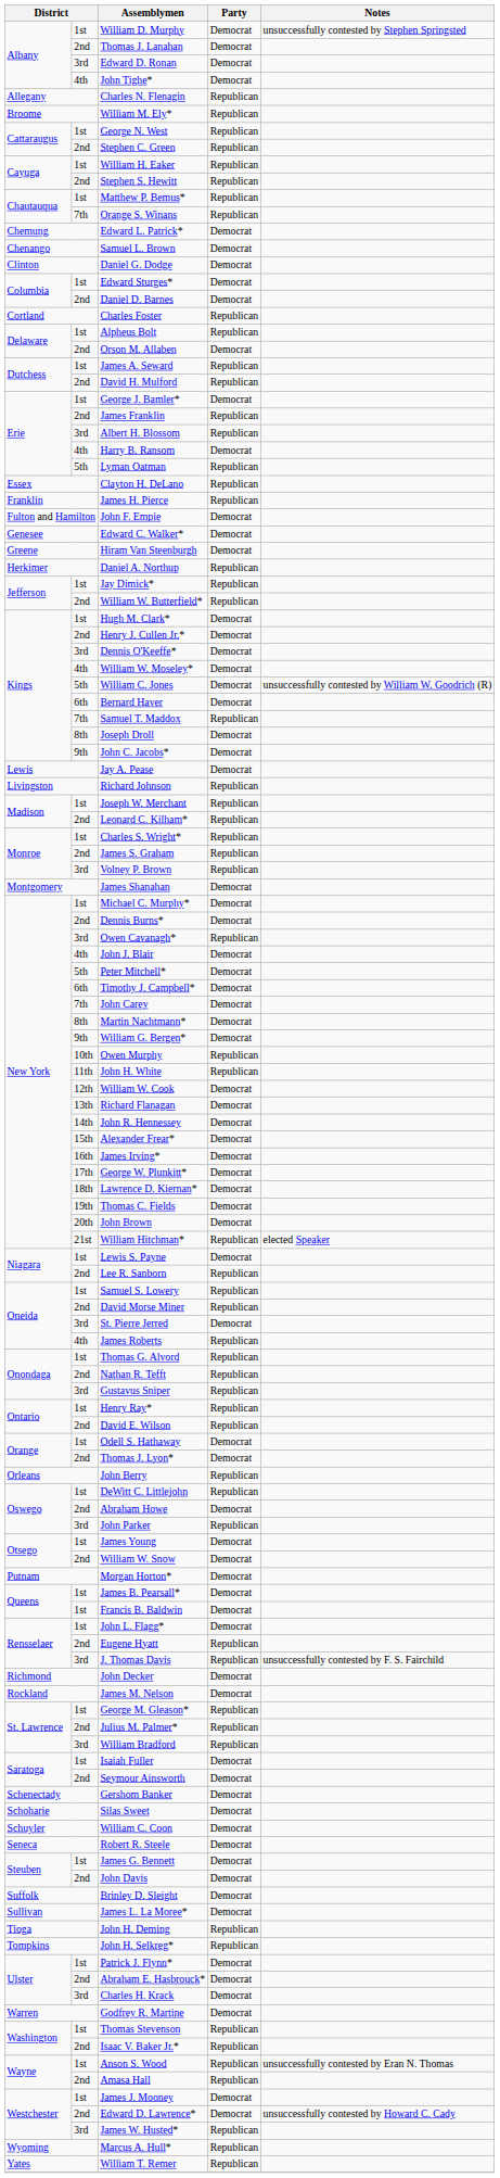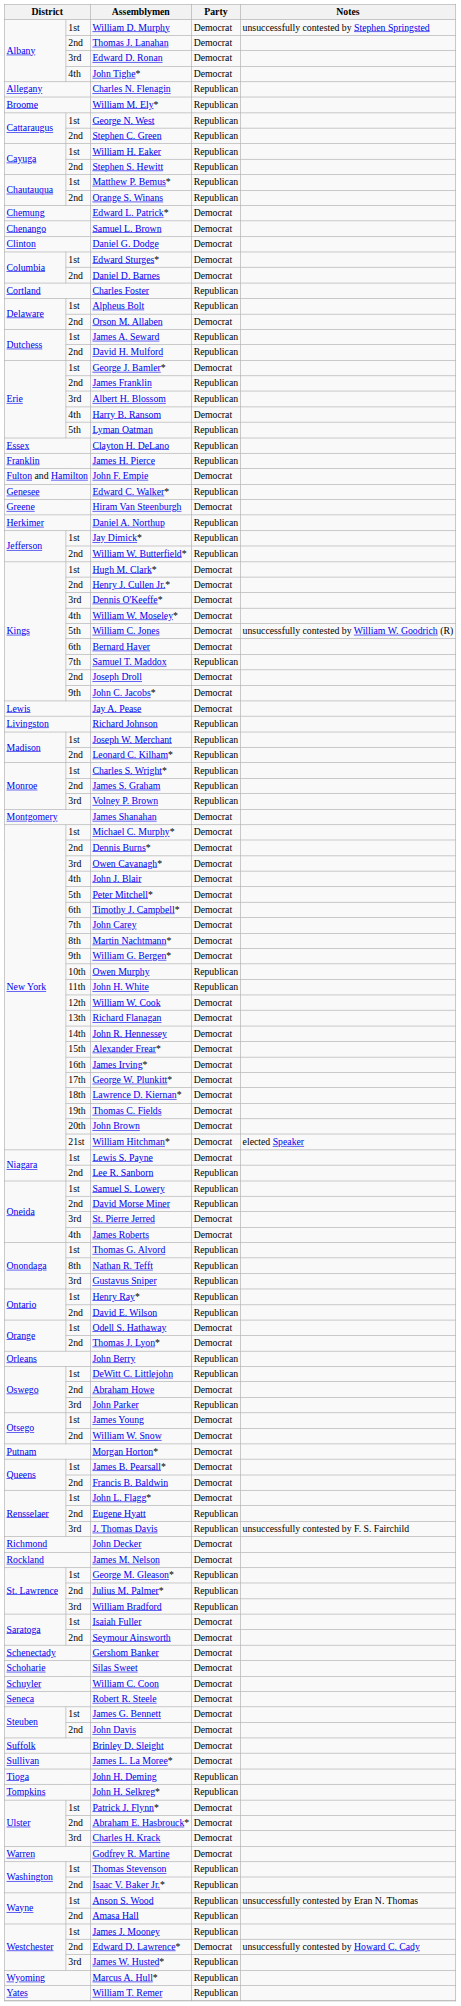 <table class=wikitable>
 <tr>
 <th colspan="2">District</th>
 <th>Assemblymen</th>
 <th>Party</th>
 <th>Notes</th>
 </tr>
 <tr>
 <td rowspan="4"><a href='#'>Albany</a></td>
 <td>1st</td>
 <td><a href='#'>William D. Murphy</a></td>
 <td>Democrat</td>
 <td>unsuccessfully contested by <a href='#'>Stephen Springsted</a></td>
 </tr>
 <tr>
 <td>2nd</td>
 <td><a href='#'>Thomas J. Lanahan</a></td>
 <td>Democrat</td>
 <td></td>
 </tr>
 <tr>
 <td>3rd</td>
 <td><a href='#'>Edward D. Ronan</a></td>
 <td>Democrat</td>
 <td></td>
 </tr>
 <tr>
 <td>4th</td>
 <td><a href='#'>John Tighe</a>*</td>
 <td>Democrat</td>
 <td></td>
 </tr>
 <tr>
 <td colspan="2"><a href='#'>Allegany</a></td>
 <td><a href='#'>Charles N. Flenagin</a></td>
 <td>Republican</td>
 <td></td>
 </tr>
 <tr>
 <td colspan="2"><a href='#'>Broome</a></td>
 <td><a href='#'>William M. Ely</a>*</td>
 <td>Republican</td>
 <td></td>
 </tr>
 <tr>
 <td rowspan="2"><a href='#'>Cattaraugus</a></td>
 <td>1st</td>
 <td><a href='#'>George N. West</a></td>
 <td>Republican</td>
 <td></td>
 </tr>
 <tr>
 <td>2nd</td>
 <td><a href='#'>Stephen C. Green</a></td>
 <td>Republican</td>
 <td></td>
 </tr>
 <tr>
 <td rowspan="2"><a href='#'>Cayuga</a></td>
 <td>1st</td>
 <td><a href='#'>William H. Eaker</a></td>
 <td>Republican</td>
 <td></td>
 </tr>
 <tr>
 <td>2nd</td>
 <td><a href='#'>Stephen S. Hewitt</a></td>
 <td>Republican</td>
 <td></td>
 </tr>
 <tr>
 <td rowspan="2"><a href='#'>Chautauqua</a></td>
 <td>1st</td>
 <td><a href='#'>Matthew P. Bemus</a>*</td>
 <td>Republican</td>
 <td></td>
 </tr>
 <tr>
-<td>7th</td>
+<td>2nd</td>
 <td><a href='#'>Orange S. Winans</a></td>
 <td>Republican</td>
 <td></td>
 </tr>
 <tr>
 <td colspan="2"><a href='#'>Chemung</a></td>
 <td><a href='#'>Edward L. Patrick</a>*</td>
 <td>Democrat</td>
 <td></td>
 </tr>
 <tr>
 <td colspan="2"><a href='#'>Chenango</a></td>
 <td><a href='#'>Samuel L. Brown</a></td>
 <td>Democrat</td>
 <td></td>
 </tr>
 <tr>
 <td colspan="2"><a href='#'>Clinton</a></td>
 <td><a href='#'>Daniel G. Dodge</a></td>
 <td>Democrat</td>
 <td></td>
 </tr>
 <tr>
 <td rowspan="2"><a href='#'>Columbia</a></td>
 <td>1st</td>
 <td><a href='#'>Edward Sturges</a>*</td>
 <td>Democrat</td>
 <td></td>
 </tr>
 <tr>
 <td>2nd</td>
 <td><a href='#'>Daniel D. Barnes</a></td>
 <td>Democrat</td>
 <td></td>
 </tr>
 <tr>
 <td colspan="2"><a href='#'>Cortland</a></td>
 <td><a href='#'>Charles Foster</a></td>
 <td>Republican</td>
 <td></td>
 </tr>
 <tr>
 <td rowspan="2"><a href='#'>Delaware</a></td>
 <td>1st</td>
 <td><a href='#'>Alpheus Bolt</a></td>
 <td>Republican</td>
 <td></td>
 </tr>
 <tr>
 <td>2nd</td>
 <td><a href='#'>Orson M. Allaben</a></td>
 <td>Democrat</td>
 <td></td>
 </tr>
 <tr>
 <td rowspan="2"><a href='#'>Dutchess</a></td>
 <td>1st</td>
 <td><a href='#'>James A. Seward</a></td>
 <td>Republican</td>
 <td></td>
 </tr>
 <tr>
 <td>2nd</td>
 <td><a href='#'>David H. Mulford</a></td>
 <td>Republican</td>
 <td></td>
 </tr>
 <tr>
 <td rowspan="5"><a href='#'>Erie</a></td>
 <td>1st</td>
 <td><a href='#'>George J. Bamler</a>*</td>
 <td>Democrat</td>
 <td></td>
 </tr>
 <tr>
 <td>2nd</td>
 <td><a href='#'>James Franklin</a></td>
 <td>Republican</td>
 <td></td>
 </tr>
 <tr>
 <td>3rd</td>
 <td><a href='#'>Albert H. Blossom</a></td>
 <td>Republican</td>
 <td></td>
 </tr>
 <tr>
 <td>4th</td>
 <td><a href='#'>Harry B. Ransom</a></td>
 <td>Democrat</td>
 <td></td>
 </tr>
 <tr>
 <td>5th</td>
 <td><a href='#'>Lyman Oatman</a></td>
 <td>Republican</td>
 <td></td>
 </tr>
 <tr>
 <td colspan="2"><a href='#'>Essex</a></td>
 <td><a href='#'>Clayton H. DeLano</a></td>
 <td>Republican</td>
 <td></td>
 </tr>
 <tr>
 <td colspan="2"><a href='#'>Franklin</a></td>
 <td><a href='#'>James H. Pierce</a></td>
 <td>Republican</td>
 <td></td>
 </tr>
 <tr>
 <td colspan="2"><a href='#'>Fulton</a> and <a href='#'>Hamilton</a></td>
 <td><a href='#'>John F. Empie</a></td>
 <td>Democrat</td>
 <td></td>
 </tr>
 <tr>
 <td colspan="2"><a href='#'>Genesee</a></td>
 <td><a href='#'>Edward C. Walker</a>*</td>
-<td>Democrat</td>
+<td>Republican</td>
 <td></td>
 </tr>
 <tr>
 <td colspan="2"><a href='#'>Greene</a></td>
 <td><a href='#'>Hiram Van Steenburgh</a></td>
 <td>Democrat</td>
 <td></td>
 </tr>
 <tr>
 <td colspan="2"><a href='#'>Herkimer</a></td>
 <td><a href='#'>Daniel A. Northup</a></td>
 <td>Republican</td>
 <td></td>
 </tr>
 <tr>
 <td rowspan="2"><a href='#'>Jefferson</a></td>
 <td>1st</td>
 <td><a href='#'>Jay Dimick</a>*</td>
 <td>Republican</td>
 <td></td>
 </tr>
 <tr>
 <td>2nd</td>
 <td><a href='#'>William W. Butterfield</a>*</td>
 <td>Republican</td>
 <td></td>
 </tr>
 <tr>
 <td rowspan="9"><a href='#'>Kings</a></td>
 <td>1st</td>
 <td><a href='#'>Hugh M. Clark</a>*</td>
 <td>Democrat</td>
 <td></td>
 </tr>
 <tr>
 <td>2nd</td>
 <td><a href='#'>Henry J. Cullen Jr.</a>*</td>
 <td>Democrat</td>
 <td></td>
 </tr>
 <tr>
 <td>3rd</td>
 <td><a href='#'>Dennis O'Keeffe</a>*</td>
 <td>Democrat</td>
 <td></td>
 </tr>
 <tr>
 <td>4th</td>
 <td><a href='#'>William W. Moseley</a>*</td>
 <td>Democrat</td>
 <td></td>
 </tr>
 <tr>
 <td>5th</td>
 <td><a href='#'>William C. Jones</a></td>
 <td>Democrat</td>
 <td>unsuccessfully contested by <a href='#'>William W. Goodrich</a> (R)</td>
 </tr>
 <tr>
 <td>6th</td>
 <td><a href='#'>Bernard Haver</a></td>
 <td>Democrat</td>
 <td></td>
 </tr>
 <tr>
 <td>7th</td>
 <td><a href='#'>Samuel T. Maddox</a></td>
 <td>Republican</td>
 <td></td>
 </tr>
 <tr>
-<td>8th</td>
+<td>2nd</td>
 <td><a href='#'>Joseph Droll</a></td>
 <td>Democrat</td>
 <td></td>
 </tr>
 <tr>
 <td>9th</td>
 <td><a href='#'>John C. Jacobs</a>*</td>
 <td>Democrat</td>
 <td></td>
 </tr>
 <tr>
 <td colspan="2"><a href='#'>Lewis</a></td>
 <td><a href='#'>Jay A. Pease</a></td>
 <td>Democrat</td>
 <td></td>
 </tr>
 <tr>
 <td colspan="2"><a href='#'>Livingston</a></td>
 <td><a href='#'>Richard Johnson</a></td>
 <td>Republican</td>
 <td></td>
 </tr>
 <tr>
 <td rowspan="2"><a href='#'>Madison</a></td>
 <td>1st</td>
 <td><a href='#'>Joseph W. Merchant</a></td>
 <td>Republican</td>
 <td></td>
 </tr>
 <tr>
 <td>2nd</td>
 <td><a href='#'>Leonard C. Kilham</a>*</td>
 <td>Republican</td>
 <td></td>
 </tr>
 <tr>
 <td rowspan="3"><a href='#'>Monroe</a></td>
 <td>1st</td>
 <td><a href='#'>Charles S. Wright</a>*</td>
 <td>Republican</td>
 <td></td>
 </tr>
 <tr>
 <td>2nd</td>
 <td><a href='#'>James S. Graham</a></td>
 <td>Republican</td>
 <td></td>
 </tr>
 <tr>
 <td>3rd</td>
 <td><a href='#'>Volney P. Brown</a></td>
 <td>Republican</td>
 <td></td>
 </tr>
 <tr>
 <td colspan="2"><a href='#'>Montgomery</a></td>
 <td><a href='#'>James Shanahan</a></td>
 <td>Democrat</td>
 <td></td>
 </tr>
 <tr>
 <td rowspan="21"><a href='#'>New York</a></td>
 <td>1st</td>
 <td><a href='#'>Michael C. Murphy</a>*</td>
 <td>Democrat</td>
 <td></td>
 </tr>
 <tr>
 <td>2nd</td>
 <td><a href='#'>Dennis Burns</a>*</td>
 <td>Democrat</td>
 <td></td>
 </tr>
 <tr>
 <td>3rd</td>
 <td><a href='#'>Owen Cavanagh</a>*</td>
-<td>Republican</td>
+<td>Democrat</td>
 <td></td>
 </tr>
 <tr>
 <td>4th</td>
 <td><a href='#'>John J. Blair</a></td>
 <td>Democrat</td>
 <td></td>
 </tr>
 <tr>
 <td>5th</td>
 <td><a href='#'>Peter Mitchell</a>*</td>
 <td>Democrat</td>
 <td></td>
 </tr>
 <tr>
 <td>6th</td>
 <td><a href='#'>Timothy J. Campbell</a>*</td>
 <td>Democrat</td>
 <td></td>
 </tr>
 <tr>
 <td>7th</td>
 <td><a href='#'>John Carey</a></td>
 <td>Democrat</td>
 <td></td>
 </tr>
 <tr>
 <td>8th</td>
 <td><a href='#'>Martin Nachtmann</a>*</td>
 <td>Democrat</td>
 <td></td>
 </tr>
 <tr>
 <td>9th</td>
 <td><a href='#'>William G. Bergen</a>*</td>
 <td>Democrat</td>
 <td></td>
 </tr>
 <tr>
 <td>10th</td>
 <td><a href='#'>Owen Murphy</a></td>
 <td>Republican</td>
 <td></td>
 </tr>
 <tr>
 <td>11th</td>
 <td><a href='#'>John H. White</a></td>
 <td>Republican</td>
 <td></td>
 </tr>
 <tr>
 <td>12th</td>
 <td><a href='#'>William W. Cook</a></td>
 <td>Democrat</td>
 <td></td>
 </tr>
 <tr>
 <td>13th</td>
 <td><a href='#'>Richard Flanagan</a></td>
 <td>Democrat</td>
 <td></td>
 </tr>
 <tr>
 <td>14th</td>
 <td><a href='#'>John R. Hennessey</a></td>
 <td>Democrat</td>
 <td></td>
 </tr>
 <tr>
 <td>15th</td>
 <td><a href='#'>Alexander Frear</a>*</td>
 <td>Democrat</td>
 <td></td>
 </tr>
 <tr>
 <td>16th</td>
 <td><a href='#'>James Irving</a>*</td>
 <td>Democrat</td>
 <td></td>
 </tr>
 <tr>
 <td>17th</td>
 <td><a href='#'>George W. Plunkitt</a>*</td>
 <td>Democrat</td>
 <td></td>
 </tr>
 <tr>
 <td>18th</td>
 <td><a href='#'>Lawrence D. Kiernan</a>*</td>
 <td>Democrat</td>
 <td></td>
 </tr>
 <tr>
 <td>19th</td>
 <td><a href='#'>Thomas C. Fields</a></td>
 <td>Democrat</td>
 <td></td>
 </tr>
 <tr>
 <td>20th</td>
 <td><a href='#'>John Brown</a></td>
 <td>Democrat</td>
 <td></td>
 </tr>
 <tr>
 <td>21st</td>
 <td><a href='#'>William Hitchman</a>*</td>
-<td>Republican</td>
+<td>Democrat</td>
 <td>elected <a href='#'>Speaker</a></td>
 </tr>
 <tr>
 <td rowspan="2"><a href='#'>Niagara</a></td>
 <td>1st</td>
 <td><a href='#'>Lewis S. Payne</a></td>
 <td>Democrat</td>
 <td></td>
 </tr>
 <tr>
 <td>2nd</td>
 <td><a href='#'>Lee R. Sanborn</a></td>
 <td>Republican</td>
 <td></td>
 </tr>
 <tr>
 <td rowspan="4"><a href='#'>Oneida</a></td>
 <td>1st</td>
 <td><a href='#'>Samuel S. Lowery</a></td>
 <td>Republican</td>
 <td></td>
 </tr>
 <tr>
 <td>2nd</td>
 <td><a href='#'>David Morse Miner</a></td>
 <td>Republican</td>
 <td></td>
 </tr>
 <tr>
 <td>3rd</td>
 <td><a href='#'>St. Pierre Jerred</a></td>
 <td>Democrat</td>
 <td></td>
 </tr>
 <tr>
 <td>4th</td>
 <td><a href='#'>James Roberts</a></td>
-<td>Republican</td>
+<td>Democrat</td>
 <td></td>
 </tr>
 <tr>
 <td rowspan="3"><a href='#'>Onondaga</a></td>
 <td>1st</td>
 <td><a href='#'>Thomas G. Alvord</a></td>
 <td>Republican</td>
 <td></td>
 </tr>
 <tr>
-<td>2nd</td>
+<td>8th</td>
 <td><a href='#'>Nathan R. Tefft</a></td>
 <td>Republican</td>
 <td></td>
 </tr>
 <tr>
 <td>3rd</td>
 <td><a href='#'>Gustavus Sniper</a></td>
 <td>Republican</td>
 <td></td>
 </tr>
 <tr>
 <td rowspan="2"><a href='#'>Ontario</a></td>
 <td>1st</td>
 <td><a href='#'>Henry Ray</a>*</td>
 <td>Republican</td>
 <td></td>
 </tr>
 <tr>
 <td>2nd</td>
 <td><a href='#'>David E. Wilson</a></td>
 <td>Republican</td>
 <td></td>
 </tr>
 <tr>
 <td rowspan="2"><a href='#'>Orange</a></td>
 <td>1st</td>
 <td><a href='#'>Odell S. Hathaway</a></td>
 <td>Democrat</td>
 <td></td>
 </tr>
 <tr>
 <td>2nd</td>
 <td><a href='#'>Thomas J. Lyon</a>*</td>
 <td>Democrat</td>
 <td></td>
 </tr>
 <tr>
 <td colspan="2"><a href='#'>Orleans</a></td>
 <td><a href='#'>John Berry</a></td>
 <td>Republican</td>
 <td></td>
 </tr>
 <tr>
 <td rowspan="3"><a href='#'>Oswego</a></td>
 <td>1st</td>
 <td><a href='#'>DeWitt C. Littlejohn</a></td>
 <td>Republican</td>
 <td></td>
 </tr>
 <tr>
 <td>2nd</td>
 <td><a href='#'>Abraham Howe</a></td>
 <td>Democrat</td>
 <td></td>
 </tr>
 <tr>
 <td>3rd</td>
 <td><a href='#'>John Parker</a></td>
 <td>Republican</td>
 <td></td>
 </tr>
 <tr>
 <td rowspan="2"><a href='#'>Otsego</a></td>
 <td>1st</td>
 <td><a href='#'>James Young</a></td>
 <td>Democrat</td>
 <td></td>
 </tr>
 <tr>
 <td>2nd</td>
 <td><a href='#'>William W. Snow</a></td>
 <td>Democrat</td>
 <td></td>
 </tr>
 <tr>
 <td colspan="2"><a href='#'>Putnam</a></td>
 <td><a href='#'>Morgan Horton</a>*</td>
 <td>Democrat</td>
 <td></td>
 </tr>
 <tr>
 <td rowspan="2"><a href='#'>Queens</a></td>
 <td>1st</td>
 <td><a href='#'>James B. Pearsall</a>*</td>
 <td>Democrat</td>
 <td></td>
 </tr>
 <tr>
-<td>1st</td>
+<td>2nd</td>
 <td><a href='#'>Francis B. Baldwin</a></td>
 <td>Democrat</td>
 <td></td>
 </tr>
 <tr>
 <td rowspan="3"><a href='#'>Rensselaer</a></td>
 <td>1st</td>
 <td><a href='#'>John L. Flagg</a>*</td>
 <td>Democrat</td>
 <td></td>
 </tr>
 <tr>
 <td>2nd</td>
 <td><a href='#'>Eugene Hyatt</a></td>
 <td>Republican</td>
 <td></td>
 </tr>
 <tr>
 <td>3rd</td>
 <td><a href='#'>J. Thomas Davis</a></td>
 <td>Republican</td>
 <td>unsuccessfully contested by F. S. Fairchild</td>
 </tr>
 <tr>
 <td colspan="2"><a href='#'>Richmond</a></td>
 <td><a href='#'>John Decker</a></td>
 <td>Democrat</td>
 <td></td>
 </tr>
 <tr>
 <td colspan="2"><a href='#'>Rockland</a></td>
 <td><a href='#'>James M. Nelson</a></td>
 <td>Democrat</td>
 <td></td>
 </tr>
 <tr>
 <td rowspan="3"><a href='#'>St. Lawrence</a></td>
 <td>1st</td>
 <td><a href='#'>George M. Gleason</a>*</td>
 <td>Republican</td>
 <td></td>
 </tr>
 <tr>
 <td>2nd</td>
 <td><a href='#'>Julius M. Palmer</a>*</td>
 <td>Republican</td>
 <td></td>
 </tr>
 <tr>
 <td>3rd</td>
 <td><a href='#'>William Bradford</a></td>
 <td>Republican</td>
 <td></td>
 </tr>
 <tr>
 <td rowspan="2"><a href='#'>Saratoga</a></td>
 <td>1st</td>
 <td><a href='#'>Isaiah Fuller</a></td>
 <td>Democrat</td>
 <td></td>
 </tr>
 <tr>
 <td>2nd</td>
 <td><a href='#'>Seymour Ainsworth</a></td>
 <td>Democrat</td>
 <td></td>
 </tr>
 <tr>
 <td colspan="2"><a href='#'>Schenectady</a></td>
 <td><a href='#'>Gershom Banker</a></td>
 <td>Democrat</td>
 <td></td>
 </tr>
 <tr>
 <td colspan="2"><a href='#'>Schoharie</a></td>
 <td><a href='#'>Silas Sweet</a></td>
 <td>Democrat</td>
 <td></td>
 </tr>
 <tr>
 <td colspan="2"><a href='#'>Schuyler</a></td>
 <td><a href='#'>William C. Coon</a></td>
 <td>Democrat</td>
 <td></td>
 </tr>
 <tr>
 <td colspan="2"><a href='#'>Seneca</a></td>
 <td><a href='#'>Robert R. Steele</a></td>
 <td>Democrat</td>
 <td></td>
 </tr>
 <tr>
 <td rowspan="2"><a href='#'>Steuben</a></td>
 <td>1st</td>
 <td><a href='#'>James G. Bennett</a></td>
 <td>Democrat</td>
 <td></td>
 </tr>
 <tr>
 <td>2nd</td>
 <td><a href='#'>John Davis</a></td>
 <td>Democrat</td>
 <td></td>
 </tr>
 <tr>
 <td colspan="2"><a href='#'>Suffolk</a></td>
 <td><a href='#'>Brinley D. Sleight</a></td>
 <td>Democrat</td>
 <td></td>
 </tr>
 <tr>
 <td colspan="2"><a href='#'>Sullivan</a></td>
 <td><a href='#'>James L. La Moree</a>*</td>
 <td>Democrat</td>
 <td></td>
 </tr>
 <tr>
 <td colspan="2"><a href='#'>Tioga</a></td>
 <td><a href='#'>John H. Deming</a></td>
 <td>Republican</td>
 <td></td>
 </tr>
 <tr>
 <td colspan="2"><a href='#'>Tompkins</a></td>
 <td><a href='#'>John H. Selkreg</a>*</td>
 <td>Republican</td>
 <td></td>
 </tr>
 <tr>
 <td rowspan="3"><a href='#'>Ulster</a></td>
 <td>1st</td>
 <td><a href='#'>Patrick J. Flynn</a>*</td>
 <td>Democrat</td>
 <td></td>
 </tr>
 <tr>
 <td>2nd</td>
 <td><a href='#'>Abraham E. Hasbrouck</a>*</td>
 <td>Democrat</td>
 <td></td>
 </tr>
 <tr>
 <td>3rd</td>
 <td><a href='#'>Charles H. Krack</a></td>
 <td>Democrat</td>
 <td></td>
 </tr>
 <tr>
 <td colspan="2"><a href='#'>Warren</a></td>
 <td><a href='#'>Godfrey R. Martine</a></td>
 <td>Democrat</td>
 <td></td>
 </tr>
 <tr>
 <td rowspan="2"><a href='#'>Washington</a></td>
 <td>1st</td>
 <td><a href='#'>Thomas Stevenson</a></td>
 <td>Republican</td>
 <td></td>
 </tr>
 <tr>
 <td>2nd</td>
 <td><a href='#'>Isaac V. Baker Jr.</a>*</td>
 <td>Republican</td>
 <td></td>
 </tr>
 <tr>
 <td rowspan="2"><a href='#'>Wayne</a></td>
 <td>1st</td>
 <td><a href='#'>Anson S. Wood</a></td>
 <td>Republican</td>
 <td>unsuccessfully contested by Eran N. Thomas</td>
 </tr>
 <tr>
 <td>2nd</td>
 <td><a href='#'>Amasa Hall</a></td>
 <td>Republican</td>
 <td></td>
 </tr>
 <tr>
 <td rowspan="3"><a href='#'>Westchester</a></td>
 <td>1st</td>
 <td><a href='#'>James J. Mooney</a></td>
-<td>Democrat</td>
+<td>Republican</td>
 <td></td>
 </tr>
 <tr>
 <td>2nd</td>
 <td><a href='#'>Edward D. Lawrence</a>*</td>
 <td>Democrat</td>
 <td>unsuccessfully contested by <a href='#'>Howard C. Cady</a></td>
 </tr>
 <tr>
 <td>3rd</td>
 <td><a href='#'>James W. Husted</a>*</td>
 <td>Republican</td>
 <td></td>
 </tr>
 <tr>
 <td colspan="2"><a href='#'>Wyoming</a></td>
 <td><a href='#'>Marcus A. Hull</a>*</td>
 <td>Republican</td>
 <td></td>
 </tr>
 <tr>
 <td colspan="2"><a href='#'>Yates</a></td>
 <td><a href='#'>William T. Remer</a></td>
 <td>Republican</td>
 <td></td>
 </tr>
 <tr>
 </tr>
 </table>
